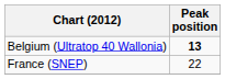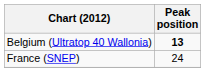 <table class="wikitable sortable">
 <tr>
 <th>Chart (2012)</th>
 <th>Peak<br>position</th>
 </tr>
 <tr>
 <td>Belgium (<a href='#'>Ultratop 40 Wallonia</a>)</td>
 <td align="center"><strong>13</strong></td>
 </tr>
 <tr>
 <td>France (<a href='#'>SNEP</a>)</td>
-<td align="center">22</td>
+<td align="center">24</td>
 </tr>
 <tr>
 </tr>
 </table>
